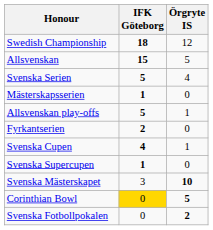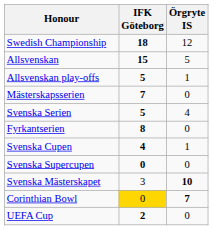 <table class="wikitable" style="font-size:90%; text-align: center">
 <tr>
 <th width="150">Honour</th>
 <th width="50">IFK Göteborg</th>
 <th width="50">Örgryte IS</th>
 </tr>
 <tr>
 <td align="left"><a href='#'>Swedish Championship</a></td>
 <td><strong>18</strong></td>
 <td>12</td>
 </tr>
 <tr>
 <td align="left"><a href='#'>Allsvenskan</a></td>
 <td><strong>15</strong></td>
 <td>5</td>
 </tr>
 <tr>
+<td align="left"><a href='#'>Allsvenskan play-offs</a></td>
+<td><strong>5</strong></td>
+<td>1</td>
+</tr>
+<tr>
+<td align="left"><a href='#'>Mästerskapsserien</a></td>
+<td><strong>7</strong></td>
+<td>0</td>
+</tr>
+<tr>
 <td align="left"><a href='#'>Svenska Serien</a></td>
 <td><strong>5</strong></td>
 <td>4</td>
 </tr>
 <tr>
-<td align="left"><a href='#'>Mästerskapsserien</a></td>
-<td><strong>1</strong></td>
-<td>0</td>
-</tr>
-<tr>
-<td align="left"><a href='#'>Allsvenskan play-offs</a></td>
-<td><strong>5</strong></td>
-<td>1</td>
-</tr>
-<tr>
 <td align="left"><a href='#'>Fyrkantserien</a></td>
-<td><strong>2</strong></td>
+<td><strong>8</strong></td>
 <td>0</td>
 </tr>
 <tr>
 <td align="left"><a href='#'>Svenska Cupen</a></td>
 <td><strong>4</strong></td>
 <td>1</td>
 </tr>
 <tr>
 <td align="left"><a href='#'>Svenska Supercupen</a></td>
-<td><strong>1</strong></td>
+<td><strong>0</strong></td>
 <td>0</td>
 </tr>
 <tr>
 <td align="left"><a href='#'>Svenska Mästerskapet</a></td>
 <td>3</td>
 <td><strong>10</strong></td>
 </tr>
 <tr>
 <td align="left"><a href='#'>Corinthian Bowl</a></td>
 <td style="background: gold;">0</td>
-<td><strong>5</strong></td>
+<td><strong>7</strong></td>
 </tr>
 <tr>
-<td align="left"><a href='#'>Svenska Fotbollpokalen</a></td>
+<td align="left"><a href='#'>UEFA Cup</a></td>
+<td><strong>2</strong></td>
 <td>0</td>
-<td><strong>2</strong></td>
 </tr>
 </table>
